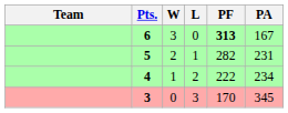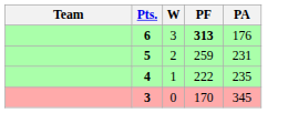 <table class=wikitable>
 <tr align=center>
 <th width=150px>Team</th>
 <th width=30px><a href='#'>Pts.</a></th>
 <th width=20px>W</th>
-<th width=20px>L</th>
 <th width=40px>PF</th>
 <th width=40px>PA</th>
 </tr>
 <tr align=center bgcolor=#aaffaa>
 <td align=left></td>
 <td><strong>6</strong></td>
 <td>3</td>
-<td>0</td>
 <td><strong>313</strong></td>
-<td>167</td>
+<td>176</td>
 </tr>
 <tr align=center bgcolor=#aaffaa>
 <td align=left></td>
 <td><strong>5</strong></td>
 <td>2</td>
-<td>1</td>
-<td>282</td>
+<td>259</td>
 <td>231</td>
 </tr>
 <tr align=center bgcolor=#aaffaa>
 <td align=left></td>
 <td><strong>4</strong></td>
 <td>1</td>
-<td>2</td>
 <td>222</td>
-<td>234</td>
+<td>235</td>
 </tr>
 <tr align=center bgcolor=#ffaaaa>
 <td align=left></td>
 <td><strong>3</strong></td>
 <td>0</td>
-<td>3</td>
 <td>170</td>
 <td>345</td>
 </tr>
 </table>
